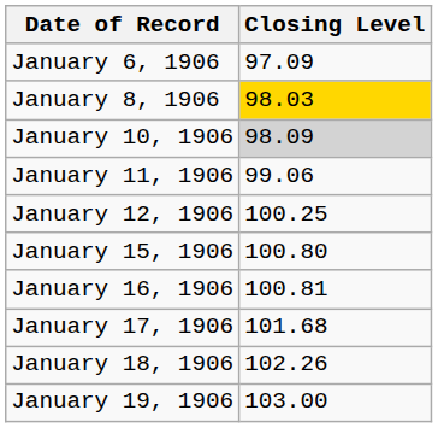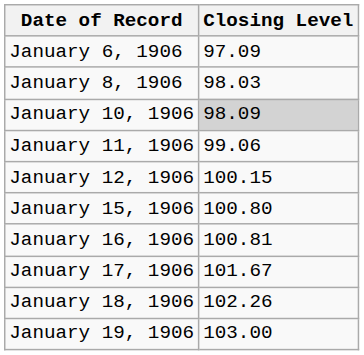 <table class="wikitable">
 <tr>
 <th>Date of Record</th>
 <th>Closing Level</th>
 </tr>
 <tr>
 <td>January 6, 1906</td>
 <td>97.09</td>
 </tr>
 <tr>
 <td>January 8, 1906</td>
-<td style="background: gold;">98.03</td>
+<td>98.03</td>
 </tr>
 <tr>
 <td>January 10, 1906</td>
 <td style="background: lightgrey;">98.09</td>
 </tr>
 <tr>
 <td>January 11, 1906</td>
 <td>99.06</td>
 </tr>
 <tr>
 <td>January 12, 1906</td>
-<td>100.25</td>
+<td>100.15</td>
 </tr>
 <tr>
 <td>January 15, 1906</td>
 <td>100.80</td>
 </tr>
 <tr>
 <td>January 16, 1906</td>
 <td>100.81</td>
 </tr>
 <tr>
 <td>January 17, 1906</td>
-<td>101.68</td>
+<td>101.67</td>
 </tr>
 <tr>
 <td>January 18, 1906</td>
 <td>102.26</td>
 </tr>
 <tr>
 <td>January 19, 1906</td>
 <td>103.00</td>
 </tr>
 </table>
